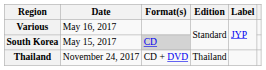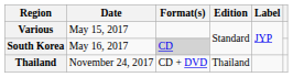 <table class="wikitable plainrowheaders">
 <tr>
 <th>Region</th>
 <th>Date</th>
 <th>Format(s)</th>
 <th>Edition</th>
 <th>Label</th>
 <th></th>
 </tr>
 <tr>
 <th scope="row">Various</th>
-<td>May 16, 2017</td>
+<td>May 15, 2017</td>
 <td></td>
 <td rowspan="2">Standard</td>
 <td rowspan="2"><a href='#'>JYP</a></td>
 <td></td>
 </tr>
 <tr>
 <th scope="row">South Korea</th>
-<td>May 15, 2017</td>
+<td>May 16, 2017</td>
 <td style="background: lightgrey;"><a href='#'>CD</a></td>
 <td></td>
 </tr>
 <tr>
 <th scope="row">Thailand</th>
 <td>November 24, 2017</td>
 <td>CD + <a href='#'>DVD</a></td>
 <td>Thailand</td>
 <td></td>
 <td></td>
 </tr>
 </table>
